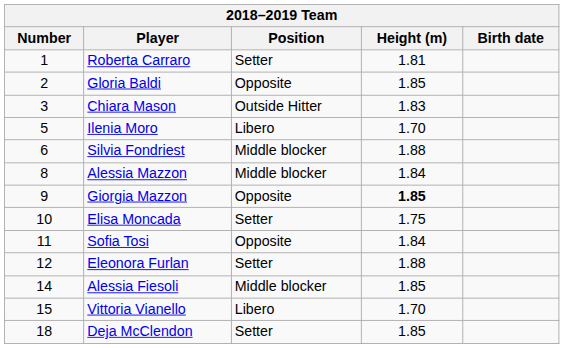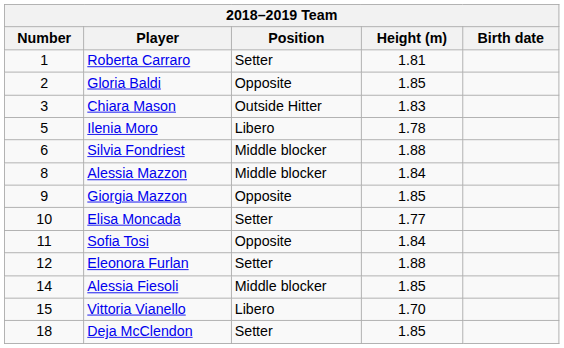 <table class="wikitable collapsible collapsed" style="width:100%;">
 <tr>
 <th colspan=6><strong>2018–2019 Team</strong></th>
 </tr>
 <tr>
 <th>Number</th>
 <th>Player</th>
 <th>Position</th>
 <th>Height (m)</th>
 <th>Birth date</th>
 </tr>
 <tr>
 <td align=center>1</td>
 <td> <a href='#'>Roberta Carraro</a></td>
 <td>Setter</td>
 <td align=center>1.81</td>
 <td></td>
 </tr>
 <tr>
 <td align=center>2</td>
 <td> <a href='#'>Gloria Baldi</a></td>
 <td>Opposite</td>
 <td align=center>1.85</td>
 <td></td>
 </tr>
 <tr>
 <td align=center>3</td>
 <td> <a href='#'>Chiara Mason</a></td>
 <td>Outside Hitter</td>
 <td align=center>1.83</td>
 <td></td>
 </tr>
 <tr>
 <td align=center>5</td>
 <td> <a href='#'>Ilenia Moro</a></td>
 <td>Libero</td>
-<td align=center>1.70</td>
+<td align=center>1.78</td>
 <td></td>
 </tr>
 <tr>
 <td align=center>6</td>
 <td> <a href='#'>Silvia Fondriest</a></td>
 <td>Middle blocker</td>
 <td align=center>1.88</td>
 <td></td>
 </tr>
 <tr>
 <td align=center>8</td>
 <td> <a href='#'>Alessia Mazzon</a></td>
 <td>Middle blocker</td>
 <td align=center>1.84</td>
 <td></td>
 </tr>
 <tr>
 <td align=center>9</td>
 <td> <a href='#'>Giorgia Mazzon</a></td>
 <td>Opposite</td>
-<td align=center><strong>1.85</strong></td>
+<td align=center>1.85</td>
 <td></td>
 </tr>
 <tr>
 <td align=center>10</td>
 <td> <a href='#'>Elisa Moncada</a></td>
 <td>Setter</td>
-<td align=center>1.75</td>
+<td align=center>1.77</td>
 <td></td>
 </tr>
 <tr>
 <td align=center>11</td>
 <td> <a href='#'>Sofia Tosi</a></td>
 <td>Opposite</td>
 <td align=center>1.84</td>
 <td></td>
 </tr>
 <tr>
 <td align=center>12</td>
 <td> <a href='#'>Eleonora Furlan</a></td>
 <td>Setter</td>
 <td align=center>1.88</td>
 <td></td>
 </tr>
 <tr>
 <td align=center>14</td>
 <td> <a href='#'>Alessia Fiesoli</a></td>
 <td>Middle blocker</td>
 <td align=center>1.85</td>
 <td></td>
 </tr>
 <tr>
 <td align=center>15</td>
 <td> <a href='#'>Vittoria Vianello</a></td>
 <td>Libero</td>
 <td align=center>1.70</td>
 <td></td>
 </tr>
 <tr>
 <td align=center>18</td>
 <td> <a href='#'>Deja McClendon</a></td>
 <td>Setter</td>
 <td align=center>1.85</td>
 <td></td>
 </tr>
 </table>
